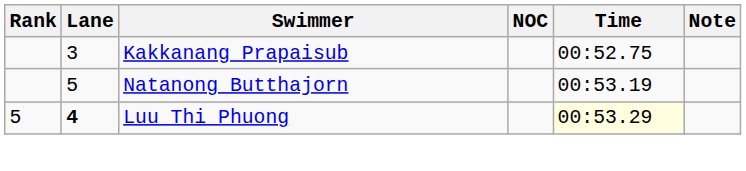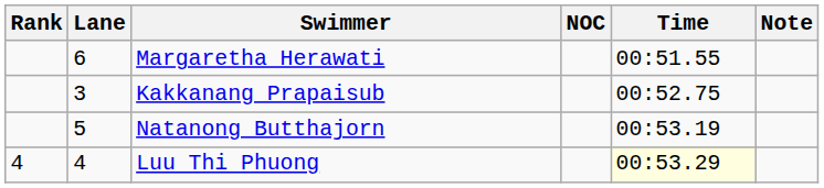 <table class="wikitable sortable" style="text-align:Left">
 <tr>
 <th width=10>Rank</th>
 <th width=10>Lane</th>
 <th width=250>Swimmer</th>
 <th width=10>NOC</th>
 <th width=80>Time</th>
 <th width=10>Note</th>
+</tr>
+<tr>
+<td></td>
+<td>6</td>
+<td><a href='#'>Margaretha Herawati</a></td>
+<td></td>
+<td>00:51.55</td>
+<td></td>
 </tr>
 <tr>
 <td></td>
 <td>3</td>
 <td><a href='#'>Kakkanang Prapaisub</a></td>
 <td></td>
 <td>00:52.75</td>
 <td></td>
 </tr>
 <tr>
 <td></td>
 <td>5</td>
 <td><a href='#'>Natanong Butthajorn</a></td>
 <td></td>
 <td>00:53.19</td>
 <td></td>
 </tr>
 <tr>
-<td>5</td>
-<td><strong>4</strong></td>
+<td>4</td>
+<td>4</td>
 <td><a href='#'>Luu Thi Phuong</a></td>
 <td></td>
 <td style="background: lightyellow;">00:53.29</td>
 <td></td>
 </tr>
 </table>
